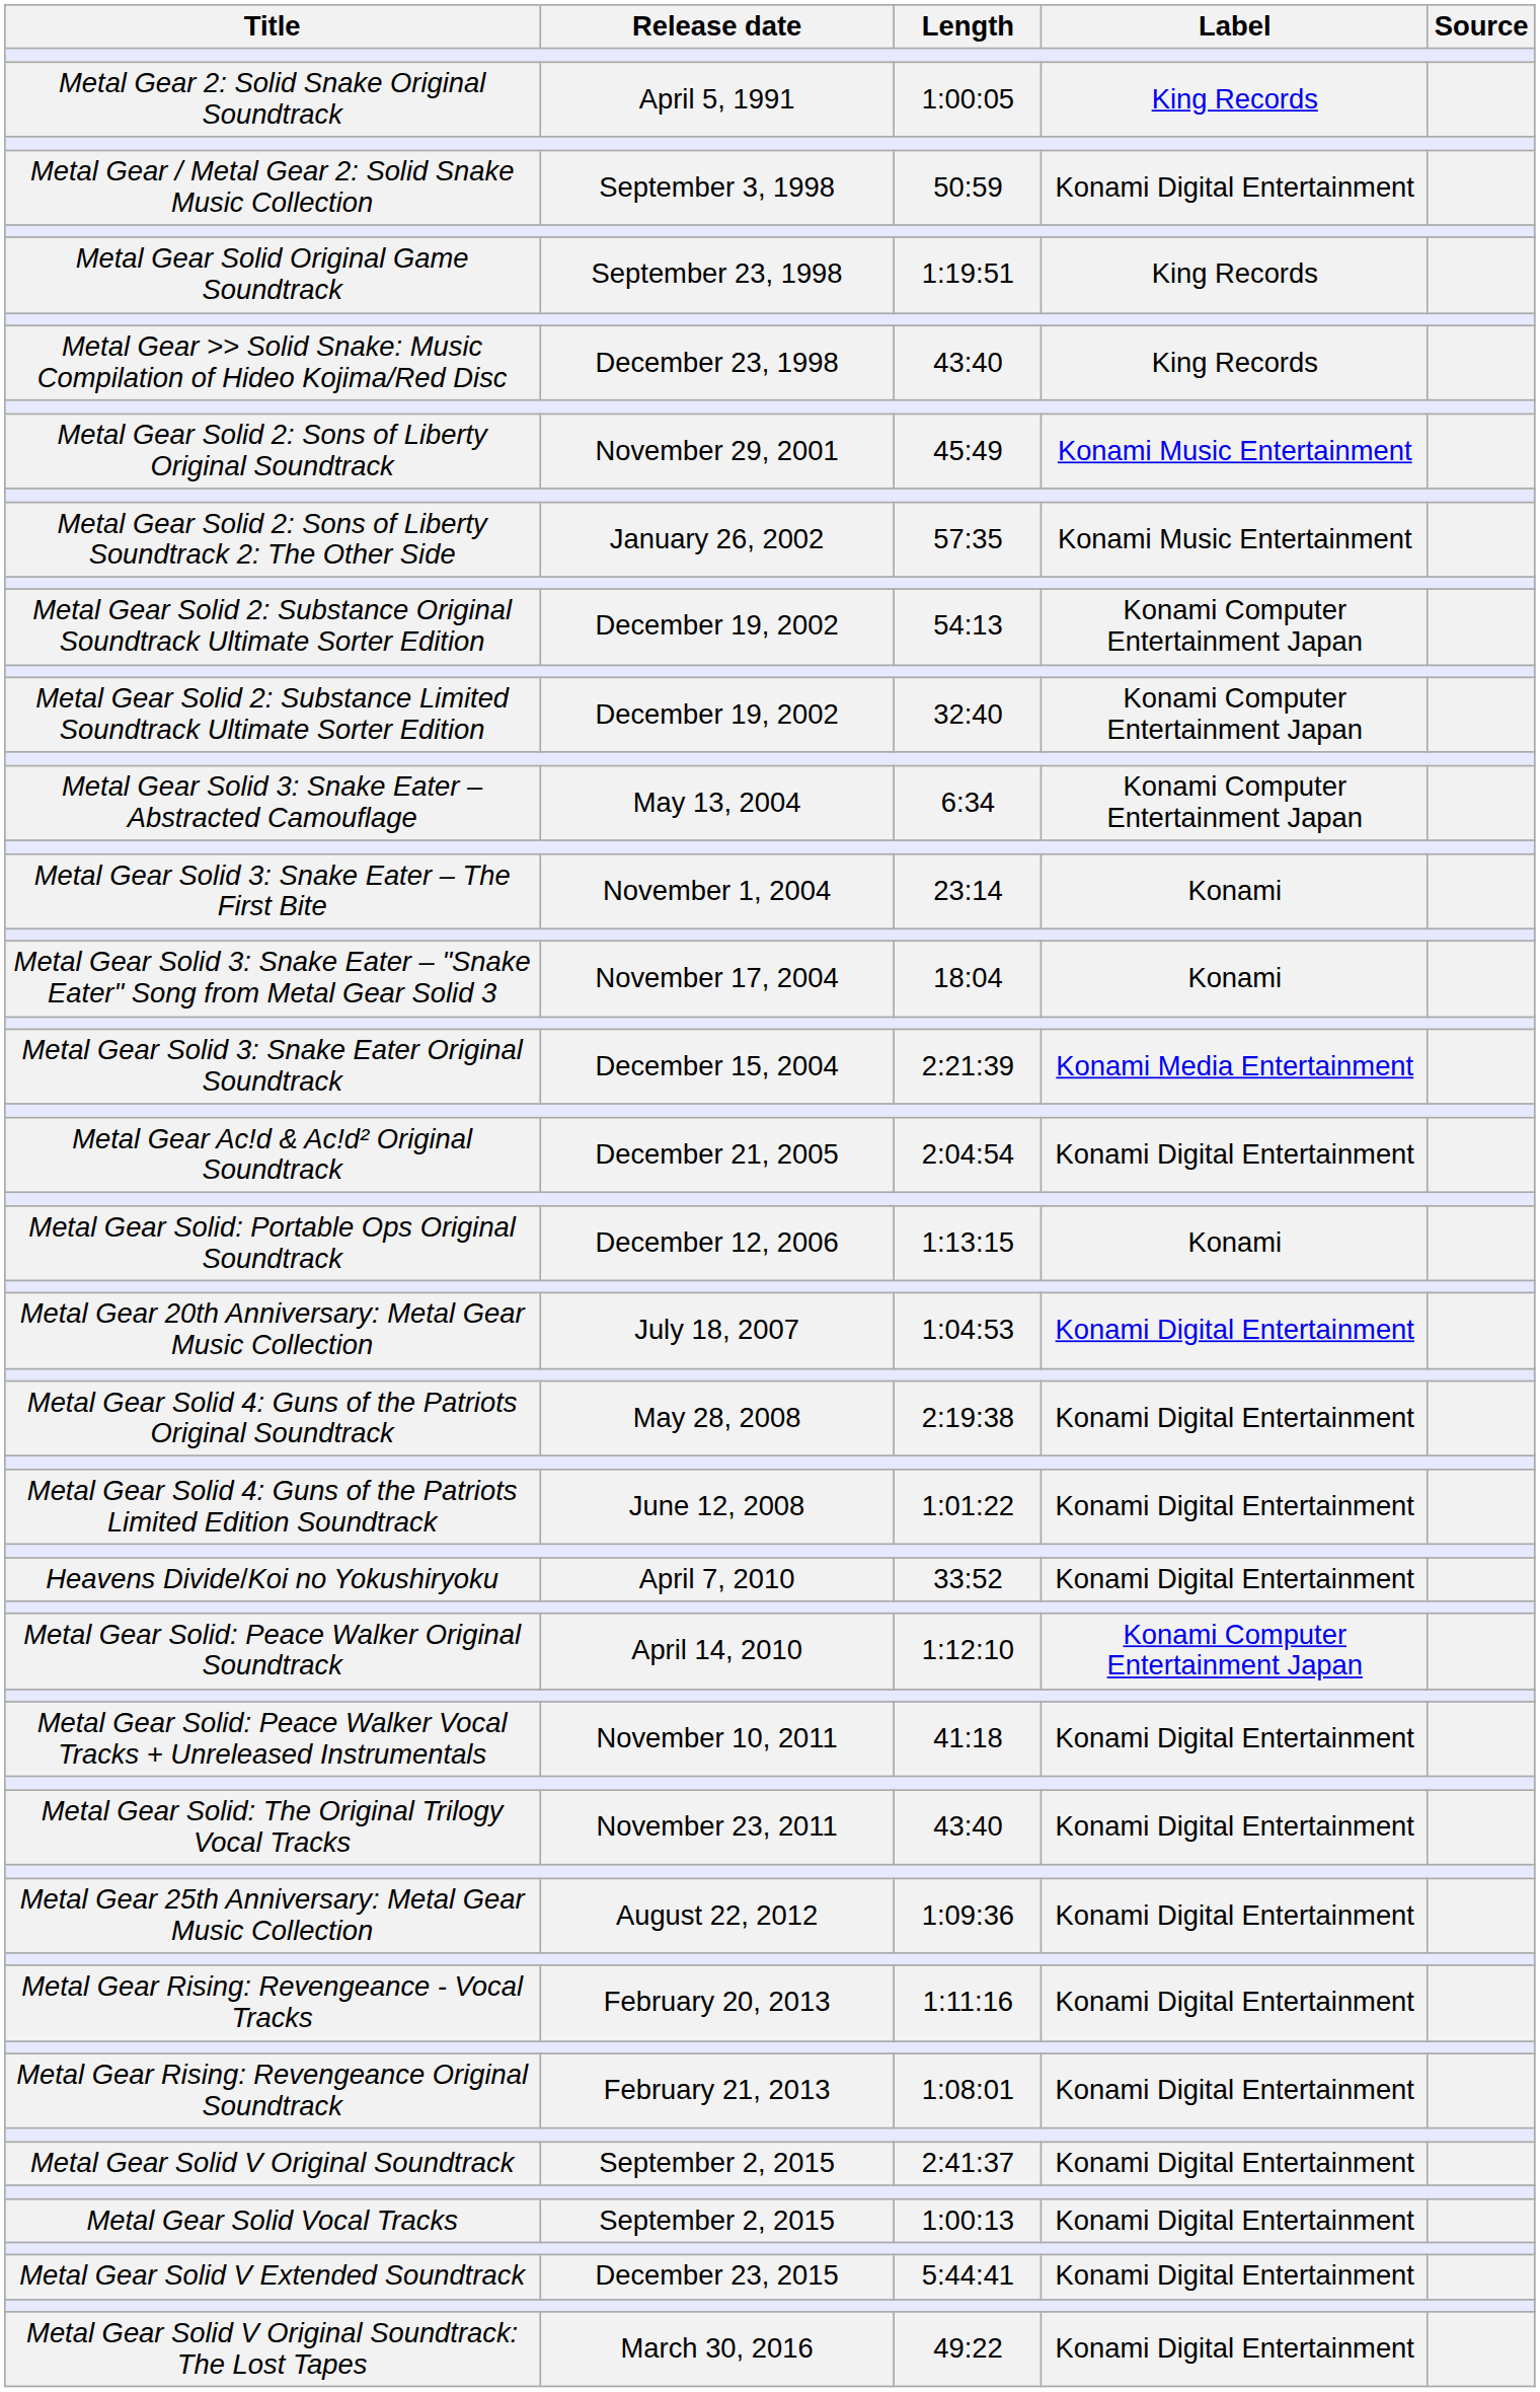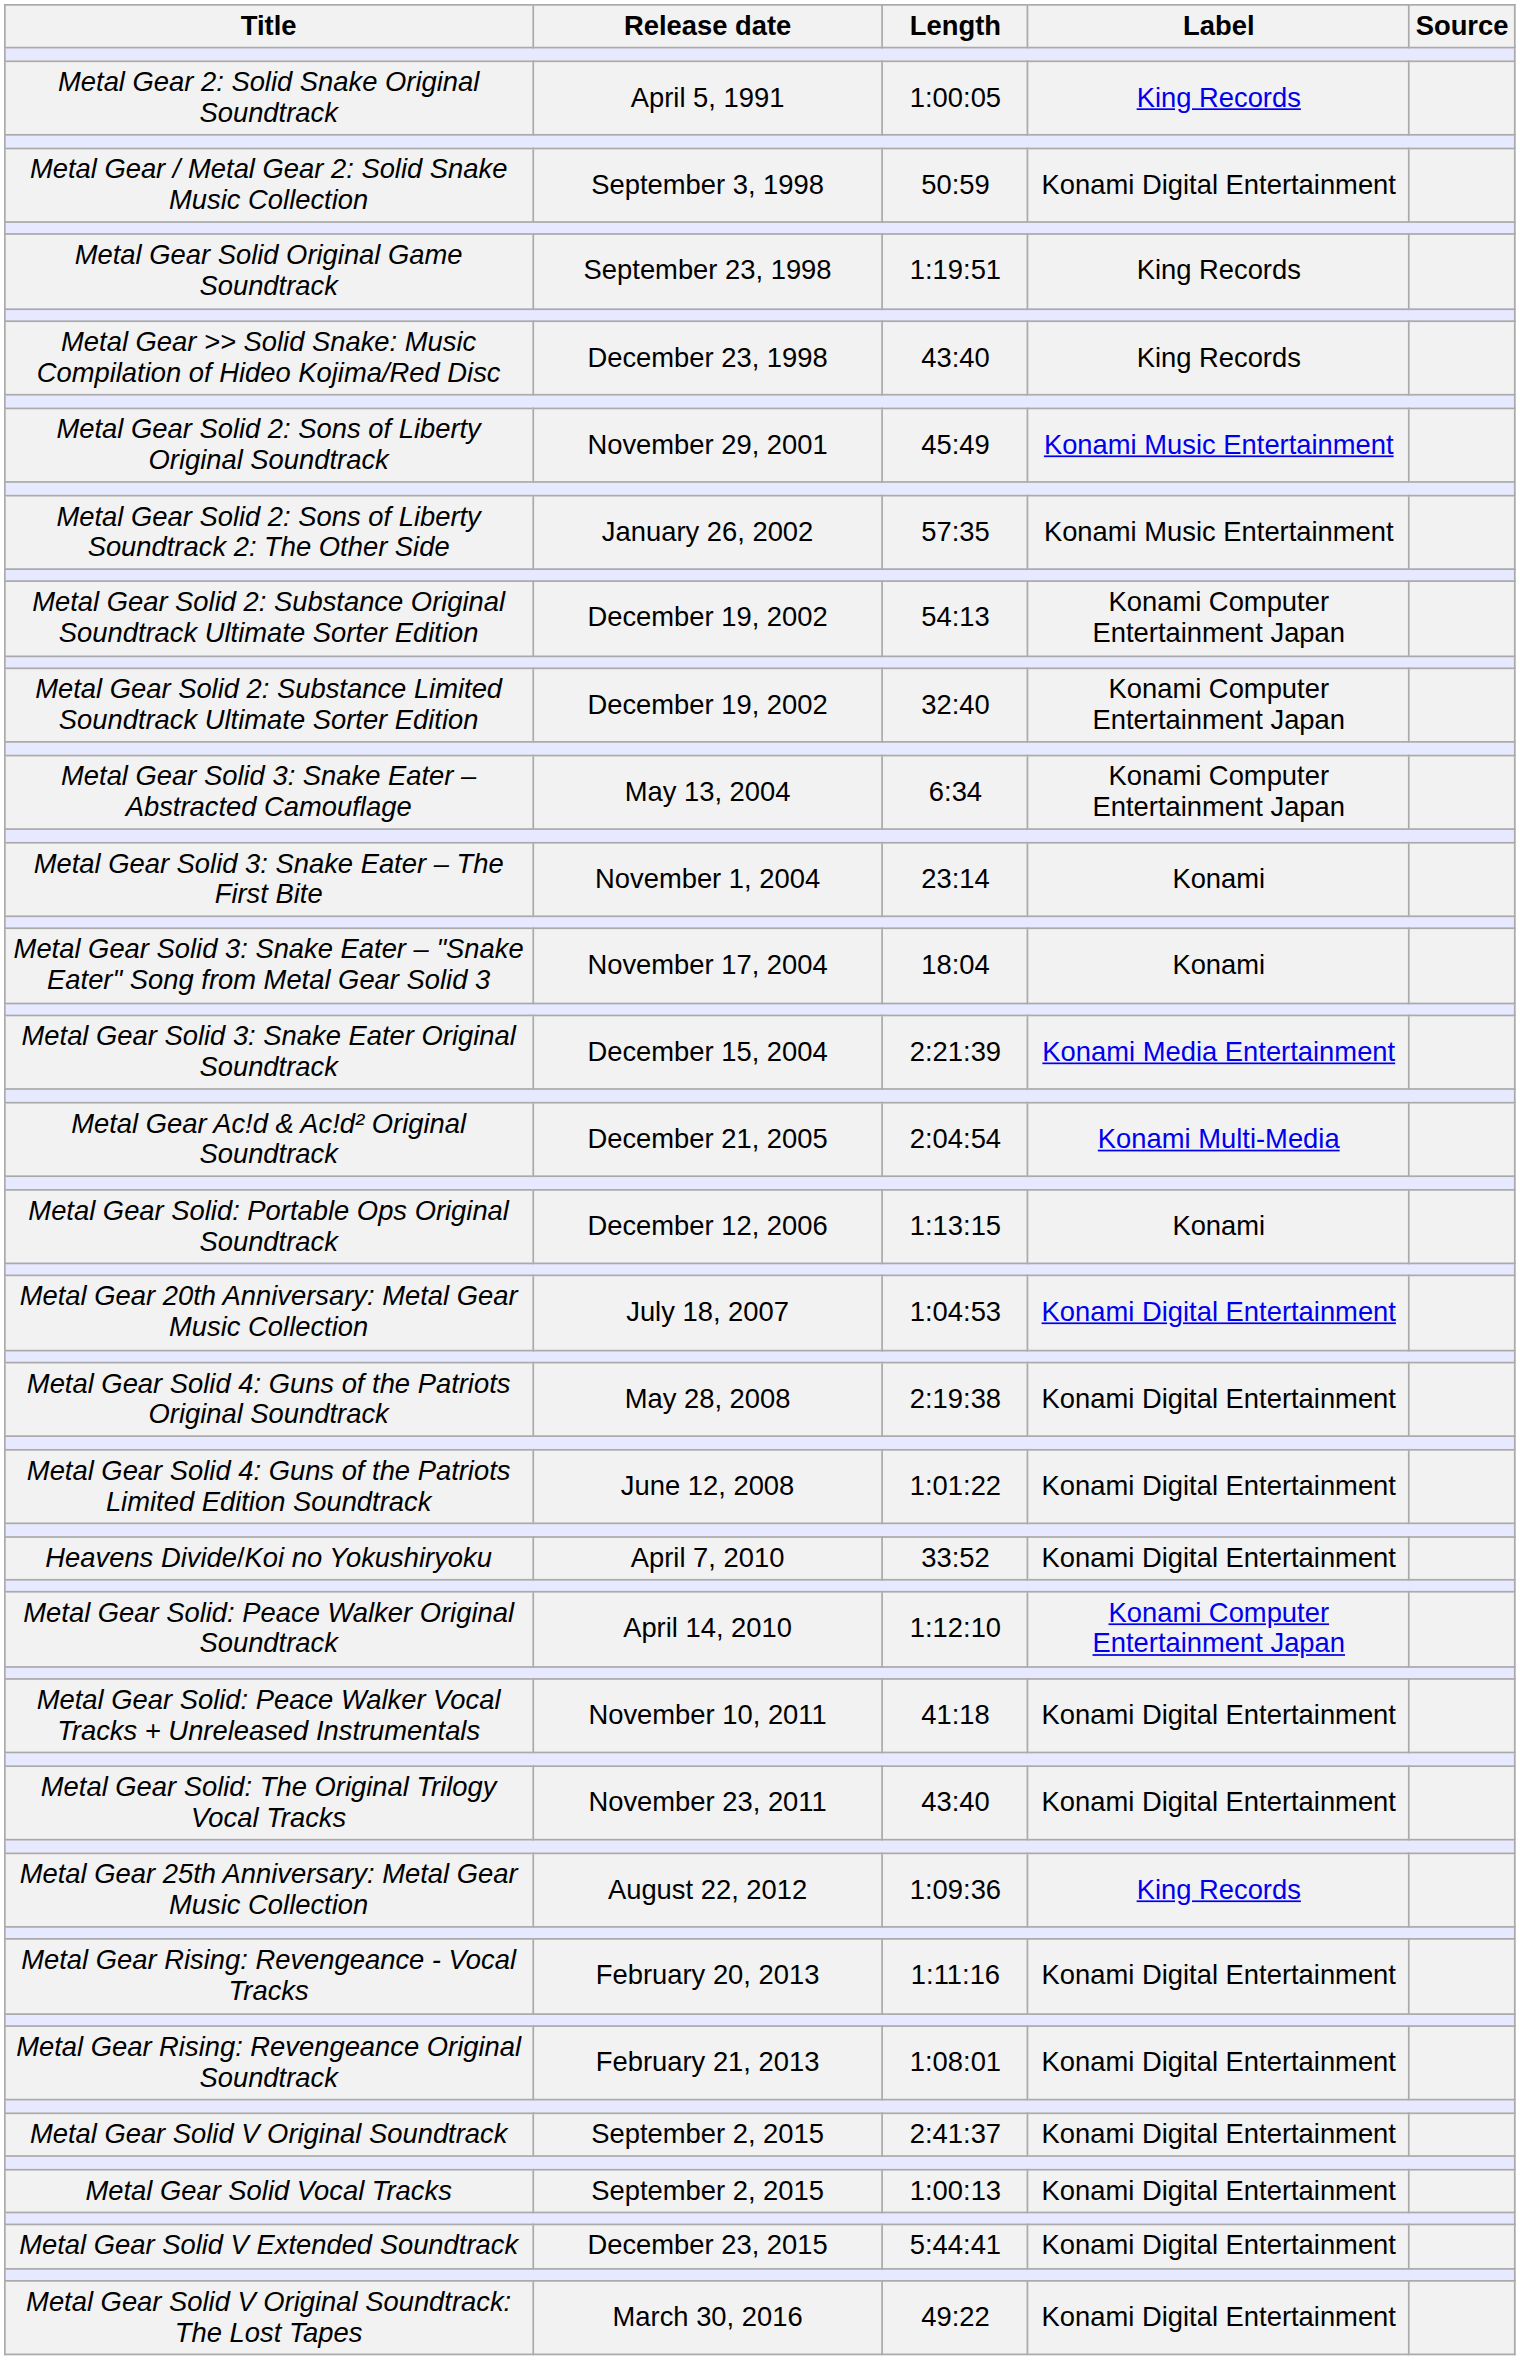 <table class="wikitable" style="width:100%;">
 <tr style="text-align: center;">
 <th colspan="2" style="width:38%;">Title</th>
 <th style="width:25%;">Release date</th>
 <th style="width:10%;">Length</th>
 <th style="width:55%;">Label</th>
 <th style="width:2%;">Source</th>
 </tr>
 <tr>
 <td colspan="6" style="background:#e6e9ff;"></td>
 </tr>
 <tr style="background:#f2f2f2; text-align:center;">
 <td colspan="2"><em>Metal Gear 2: Solid Snake Original Soundtrack</em></td>
 <td>April 5, 1991</td>
 <td>1:00:05</td>
 <td><a href='#'>King Records</a></td>
 <td></td>
 </tr>
 <tr>
 <td colspan="6" style="background:#e6e9ff;"></td>
 </tr>
 <tr style="background:#f2f2f2; text-align:center;">
 <td colspan="2"><em>Metal Gear / Metal Gear 2: Solid Snake Music Collection</em></td>
 <td>September 3, 1998</td>
 <td>50:59</td>
 <td>Konami Digital Entertainment</td>
 <td></td>
 </tr>
 <tr>
 <td colspan="6" style="background:#e6e9ff;"></td>
 </tr>
 <tr style="background:#f2f2f2; text-align:center;">
 <td colspan="2"><em>Metal Gear Solid Original Game Soundtrack</em></td>
 <td>September 23, 1998</td>
 <td>1:19:51</td>
 <td>King Records</td>
 <td></td>
 </tr>
 <tr>
 <td colspan="6" style="background:#e6e9ff;"></td>
 </tr>
 <tr style="background:#f2f2f2; text-align:center;">
 <td colspan="2"><em>Metal Gear >> Solid Snake: Music Compilation of Hideo Kojima/Red Disc</em></td>
 <td>December 23, 1998</td>
 <td>43:40</td>
 <td>King Records</td>
 <td></td>
 </tr>
 <tr>
 <td colspan="6" style="background:#e6e9ff;"></td>
 </tr>
 <tr style="background:#f2f2f2; text-align:center;">
 <td colspan="2"><em>Metal Gear Solid 2: Sons of Liberty Original Soundtrack</em></td>
 <td>November 29, 2001</td>
 <td>45:49</td>
 <td><a href='#'>Konami Music Entertainment</a></td>
 <td></td>
 </tr>
 <tr>
 <td colspan="6" style="background:#e6e9ff;"></td>
 </tr>
 <tr style="background:#f2f2f2; text-align:center;">
 <td colspan="2"><em>Metal Gear Solid 2: Sons of Liberty Soundtrack 2: The Other Side</em></td>
 <td>January 26, 2002</td>
 <td>57:35</td>
 <td>Konami Music Entertainment</td>
 <td></td>
 </tr>
 <tr>
 <td colspan="6" style="background:#e6e9ff;"></td>
 </tr>
 <tr style="background:#f2f2f2; text-align:center;">
 <td colspan="2"><em>Metal Gear Solid 2: Substance Original Soundtrack Ultimate Sorter Edition</em></td>
 <td>December 19, 2002</td>
 <td>54:13</td>
 <td>Konami Computer Entertainment Japan</td>
 <td></td>
 </tr>
 <tr>
 <td colspan="6" style="background:#e6e9ff;"></td>
 </tr>
 <tr style="background:#f2f2f2; text-align:center;">
 <td colspan="2"><em>Metal Gear Solid 2: Substance Limited Soundtrack Ultimate Sorter Edition</em></td>
 <td>December 19, 2002</td>
 <td>32:40</td>
 <td>Konami Computer Entertainment Japan</td>
 <td></td>
 </tr>
 <tr>
 <td colspan="6" style="background:#e6e9ff;"></td>
 </tr>
 <tr style="background:#f2f2f2; text-align:center;">
 <td colspan="2"><em>Metal Gear Solid 3: Snake Eater – Abstracted Camouflage</em></td>
 <td>May 13, 2004</td>
 <td>6:34</td>
 <td>Konami Computer Entertainment Japan</td>
 <td></td>
 </tr>
 <tr>
 <td colspan="6" style="background:#e6e9ff;"></td>
 </tr>
 <tr style="background:#f2f2f2; text-align:center;">
 <td colspan="2"><em>Metal Gear Solid 3: Snake Eater – The First Bite</em></td>
 <td>November 1, 2004</td>
 <td>23:14</td>
 <td>Konami</td>
 <td></td>
 </tr>
 <tr>
 <td colspan="6" style="background:#e6e9ff;"></td>
 </tr>
 <tr style="background:#f2f2f2; text-align:center;">
 <td colspan="2"><em>Metal Gear Solid 3: Snake Eater – "Snake Eater" Song from Metal Gear Solid 3</em></td>
 <td>November 17, 2004</td>
 <td>18:04</td>
 <td>Konami</td>
 <td></td>
 </tr>
 <tr>
 <td colspan="6" style="background:#e6e9ff;"></td>
 </tr>
 <tr style="background:#f2f2f2; text-align:center;">
 <td colspan="2"><em>Metal Gear Solid 3: Snake Eater Original Soundtrack</em></td>
 <td>December 15, 2004</td>
 <td>2:21:39</td>
 <td><a href='#'>Konami Media Entertainment</a></td>
 <td></td>
 </tr>
 <tr>
 <td colspan="6" style="background:#e6e9ff;"></td>
 </tr>
 <tr style="background:#f2f2f2; text-align:center;">
 <td colspan="2"><em>Metal Gear Ac!d & Ac!d² Original Soundtrack</em></td>
 <td>December 21, 2005</td>
 <td>2:04:54</td>
-<td>Konami Digital Entertainment</td>
+<td><a href='#'>Konami Multi-Media</a></td>
 <td></td>
 </tr>
 <tr>
 <td colspan="6" style="background:#e6e9ff;"></td>
 </tr>
 <tr style="background:#f2f2f2; text-align:center;">
 <td colspan="2"><em>Metal Gear Solid: Portable Ops Original Soundtrack</em></td>
 <td>December 12, 2006</td>
 <td>1:13:15</td>
 <td>Konami</td>
 <td></td>
 </tr>
 <tr>
 <td colspan="6" style="background:#e6e9ff;"></td>
 </tr>
 <tr style="background:#f2f2f2; text-align:center;">
 <td colspan="2"><em>Metal Gear 20th Anniversary: Metal Gear Music Collection</em></td>
 <td>July 18, 2007</td>
 <td>1:04:53</td>
 <td><a href='#'>Konami Digital Entertainment</a></td>
 <td></td>
 </tr>
 <tr>
 <td colspan="6" style="background:#e6e9ff;"></td>
 </tr>
 <tr style="background:#f2f2f2; text-align:center;">
 <td colspan="2"><em>Metal Gear Solid 4: Guns of the Patriots Original Soundtrack</em></td>
 <td>May 28, 2008</td>
 <td>2:19:38</td>
 <td>Konami Digital Entertainment</td>
 <td></td>
 </tr>
 <tr>
 <td colspan="6" style="background:#e6e9ff;"></td>
 </tr>
 <tr style="background:#f2f2f2; text-align:center;">
 <td colspan="2"><em>Metal Gear Solid 4: Guns of the Patriots Limited Edition Soundtrack</em></td>
 <td>June 12, 2008</td>
 <td>1:01:22</td>
 <td>Konami Digital Entertainment</td>
 <td></td>
 </tr>
 <tr>
 <td colspan="6" style="background:#e6e9ff;"></td>
 </tr>
 <tr style="background:#f2f2f2; text-align:center;">
 <td colspan="2"><em>Heavens Divide</em>/<em>Koi no Yokushiryoku</em></td>
 <td>April 7, 2010</td>
 <td>33:52</td>
 <td>Konami Digital Entertainment</td>
 <td></td>
 </tr>
 <tr>
 <td colspan="6" style="background:#e6e9ff;"></td>
 </tr>
 <tr style="background:#f2f2f2; text-align:center;">
 <td colspan="2"><em>Metal Gear Solid: Peace Walker Original Soundtrack</em></td>
 <td>April 14, 2010</td>
 <td>1:12:10</td>
 <td><a href='#'>Konami Computer Entertainment Japan</a></td>
 <td></td>
 </tr>
 <tr>
 <td colspan="6" style="background:#e6e9ff;"></td>
 </tr>
 <tr style="background:#f2f2f2; text-align:center;">
 <td colspan="2"><em>Metal Gear Solid: Peace Walker Vocal Tracks + Unreleased Instrumentals</em></td>
 <td>November 10, 2011</td>
 <td>41:18</td>
 <td>Konami Digital Entertainment</td>
 <td></td>
 </tr>
 <tr>
 <td colspan="6" style="background:#e6e9ff;"></td>
 </tr>
 <tr style="background:#f2f2f2; text-align:center;">
 <td colspan="2"><em>Metal Gear Solid: The Original Trilogy Vocal Tracks</em></td>
 <td>November 23, 2011</td>
 <td>43:40</td>
 <td>Konami Digital Entertainment</td>
 <td></td>
 </tr>
 <tr>
 <td colspan="6" style="background:#e6e9ff;"></td>
 </tr>
 <tr style="background:#f2f2f2; text-align:center;">
 <td colspan="2"><em>Metal Gear 25th Anniversary: Metal Gear Music Collection</em></td>
 <td>August 22, 2012</td>
 <td>1:09:36</td>
-<td>Konami Digital Entertainment</td>
+<td><a href='#'>King Records</a></td>
 <td></td>
 </tr>
 <tr>
 <td colspan="6" style="background:#e6e9ff;"></td>
 </tr>
 <tr style="background:#f2f2f2; text-align:center;">
 <td colspan="2"><em>Metal Gear Rising: Revengeance - Vocal Tracks</em></td>
 <td>February 20, 2013</td>
 <td>1:11:16</td>
 <td>Konami Digital Entertainment</td>
 <td></td>
 </tr>
 <tr>
 <td colspan="6" style="background:#e6e9ff;"></td>
 </tr>
 <tr style="background:#f2f2f2; text-align:center;">
 <td colspan="2"><em>Metal Gear Rising: Revengeance Original Soundtrack</em></td>
 <td>February 21, 2013</td>
 <td>1:08:01</td>
 <td>Konami Digital Entertainment</td>
 <td></td>
 </tr>
 <tr>
 <td colspan="6" style="background:#e6e9ff;"></td>
 </tr>
 <tr style="background:#f2f2f2; text-align:center;">
 <td colspan="2"><em>Metal Gear Solid V Original Soundtrack</em></td>
 <td>September 2, 2015</td>
 <td>2:41:37</td>
 <td>Konami Digital Entertainment</td>
 <td></td>
 </tr>
 <tr>
 <td colspan="6" style="background:#e6e9ff;"></td>
 </tr>
 <tr style="background:#f2f2f2; text-align:center;">
 <td colspan="2"><em>Metal Gear Solid Vocal Tracks</em></td>
 <td>September 2, 2015</td>
 <td>1:00:13</td>
 <td>Konami Digital Entertainment</td>
 <td></td>
 </tr>
 <tr>
 <td colspan="6" style="background:#e6e9ff;"></td>
 </tr>
 <tr style="background:#f2f2f2; text-align:center;">
 <td colspan="2"><em>Metal Gear Solid V Extended Soundtrack</em></td>
 <td>December 23, 2015</td>
 <td>5:44:41</td>
 <td>Konami Digital Entertainment</td>
 <td></td>
 </tr>
 <tr>
 <td colspan="6" style="background:#e6e9ff;"></td>
 </tr>
 <tr style="background:#f2f2f2; text-align:center;">
 <td colspan="2"><em>Metal Gear Solid V Original Soundtrack: The Lost Tapes</em></td>
 <td>March 30, 2016</td>
 <td>49:22</td>
 <td>Konami Digital Entertainment</td>
 <td></td>
 </tr>
 </table>
